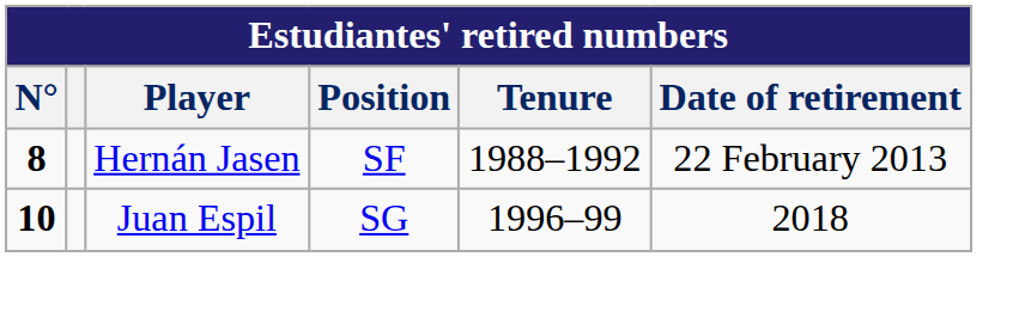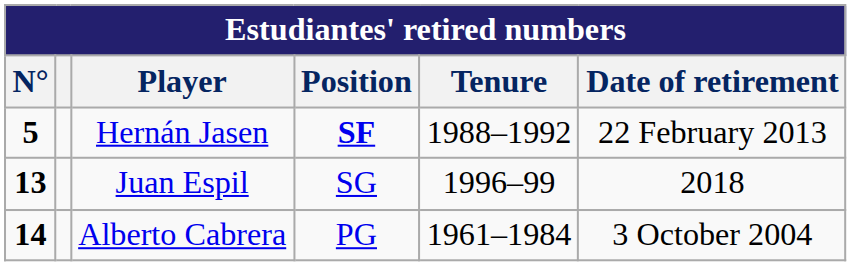 <table class="wikitable" style="text-align:center">
 <tr>
 <td colspan="6" style= "background: #231F6E; color: #ffffff"><strong>Estudiantes' retired numbers</strong></td>
 </tr>
 <tr>
 <th style="background:; color: #052561">N°</th>
 <th style="background:; color: #052561"></th>
 <th style="background:; color: #052561">Player</th>
 <th style="background:; color: #052561">Position</th>
 <th style="background:; color: #052561">Tenure</th>
 <th style="background:; color: #052561">Date of retirement</th>
 </tr>
 <tr>
-<td><strong>8</strong></td>
+<td><strong>5</strong></td>
 <td></td>
 <td><a href='#'>Hernán Jasen</a></td>
-<td><a href='#'>SF</a></td>
+<td><strong><a href='#'>SF</a></strong></td>
 <td>1988–1992</td>
 <td>22 February 2013 </td>
 </tr>
 <tr>
-<td><strong>10</strong></td>
+<td><strong>13</strong></td>
 <td></td>
 <td><a href='#'>Juan Espil</a></td>
 <td><a href='#'>SG</a></td>
 <td>1996–99</td>
 <td>2018 </td>
 </tr>
+<tr>
+<td><strong>14</strong></td>
+<td></td>
+<td><a href='#'>Alberto Cabrera</a></td>
+<td><a href='#'>PG</a></td>
+<td>1961–1984</td>
+<td>3 October 2004 </td>
+</tr>
 </table>
